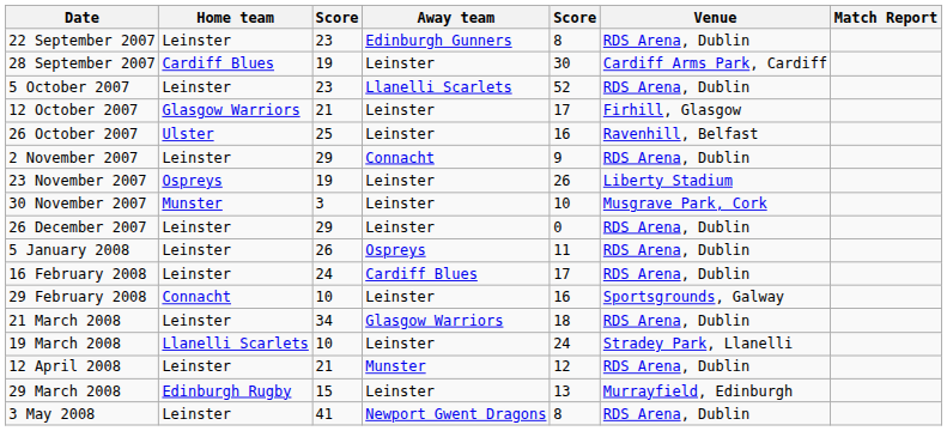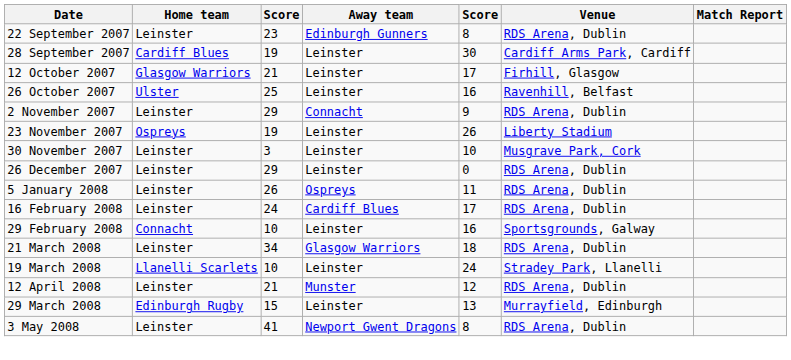 <table class="wikitable">
 <tr>
 <th>Date</th>
 <th>Home team</th>
 <th>Score</th>
 <th>Away team</th>
 <th>Score</th>
 <th>Venue</th>
 <th>Match Report</th>
 </tr>
 <tr>
 <td>22 September 2007</td>
 <td> Leinster</td>
 <td>23</td>
 <td><a href='#'>Edinburgh Gunners</a></td>
 <td>8</td>
 <td><a href='#'>RDS Arena</a>, Dublin</td>
 <td></td>
 </tr>
 <tr>
 <td>28 September 2007</td>
 <td><a href='#'>Cardiff Blues</a></td>
 <td>19</td>
 <td> Leinster</td>
 <td>30</td>
 <td><a href='#'>Cardiff Arms Park</a>, Cardiff</td>
-<td></td>
-</tr>
-<tr>
-<td>5 October 2007</td>
-<td> Leinster</td>
-<td>23</td>
-<td><a href='#'>Llanelli Scarlets</a></td>
-<td>52</td>
-<td><a href='#'>RDS Arena</a>, Dublin</td>
 <td></td>
 </tr>
 <tr>
 <td>12 October 2007</td>
 <td><a href='#'>Glasgow Warriors</a></td>
 <td>21</td>
 <td> Leinster</td>
 <td>17</td>
 <td><a href='#'>Firhill</a>, Glasgow</td>
 <td></td>
 </tr>
 <tr>
 <td>26 October 2007</td>
 <td> <a href='#'>Ulster</a></td>
 <td>25</td>
 <td> Leinster</td>
 <td>16</td>
 <td><a href='#'>Ravenhill</a>, Belfast</td>
 <td></td>
 </tr>
 <tr>
 <td>2 November 2007</td>
 <td> Leinster</td>
 <td>29</td>
 <td> <a href='#'>Connacht</a></td>
 <td>9</td>
 <td><a href='#'>RDS Arena</a>, Dublin</td>
 <td></td>
 </tr>
 <tr>
 <td>23 November 2007</td>
 <td><a href='#'>Ospreys</a></td>
 <td>19</td>
 <td>Leinster</td>
 <td>26</td>
 <td><a href='#'>Liberty Stadium</a></td>
 <td></td>
 </tr>
 <tr>
 <td>30 November 2007</td>
-<td> <a href='#'>Munster</a></td>
+<td> Leinster</td>
 <td>3</td>
 <td> Leinster</td>
 <td>10</td>
 <td><a href='#'>Musgrave Park, Cork</a></td>
 <td></td>
 </tr>
 <tr>
 <td>26 December 2007</td>
 <td> Leinster</td>
 <td>29</td>
 <td> Leinster</td>
 <td>0</td>
 <td><a href='#'>RDS Arena</a>, Dublin</td>
 <td></td>
 </tr>
 <tr>
 <td>5 January 2008</td>
 <td> Leinster</td>
 <td>26</td>
 <td><a href='#'>Ospreys</a></td>
 <td>11</td>
 <td><a href='#'>RDS Arena</a>, Dublin</td>
 <td></td>
 </tr>
 <tr>
 <td>16 February 2008</td>
 <td> Leinster</td>
 <td>24</td>
 <td><a href='#'>Cardiff Blues</a></td>
 <td>17</td>
 <td><a href='#'>RDS Arena</a>, Dublin</td>
 <td></td>
 </tr>
 <tr>
 <td>29 February 2008</td>
 <td> <a href='#'>Connacht</a></td>
 <td>10</td>
 <td> Leinster</td>
 <td>16</td>
 <td><a href='#'>Sportsgrounds</a>, Galway</td>
 <td></td>
 </tr>
 <tr>
 <td>21 March 2008</td>
 <td> Leinster</td>
 <td>34</td>
 <td><a href='#'>Glasgow Warriors</a></td>
 <td>18</td>
 <td><a href='#'>RDS Arena</a>, Dublin</td>
 <td></td>
 </tr>
 <tr>
 <td>19 March 2008</td>
 <td><a href='#'>Llanelli Scarlets</a></td>
 <td>10</td>
 <td> Leinster</td>
 <td>24</td>
 <td><a href='#'>Stradey Park</a>, Llanelli</td>
 <td></td>
 </tr>
 <tr>
 <td>12 April 2008</td>
 <td> Leinster</td>
 <td>21</td>
 <td> <a href='#'>Munster</a></td>
 <td>12</td>
 <td><a href='#'>RDS Arena</a>, Dublin</td>
 <td></td>
 </tr>
 <tr>
 <td>29 March 2008</td>
 <td><a href='#'>Edinburgh Rugby</a></td>
 <td>15</td>
 <td> Leinster</td>
 <td>13</td>
 <td><a href='#'>Murrayfield</a>, Edinburgh</td>
 <td></td>
 </tr>
 <tr>
 <td>3 May 2008</td>
 <td> Leinster</td>
 <td>41</td>
 <td><a href='#'>Newport Gwent Dragons</a></td>
 <td>8</td>
 <td><a href='#'>RDS Arena</a>, Dublin</td>
 <td></td>
 </tr>
 </table>
